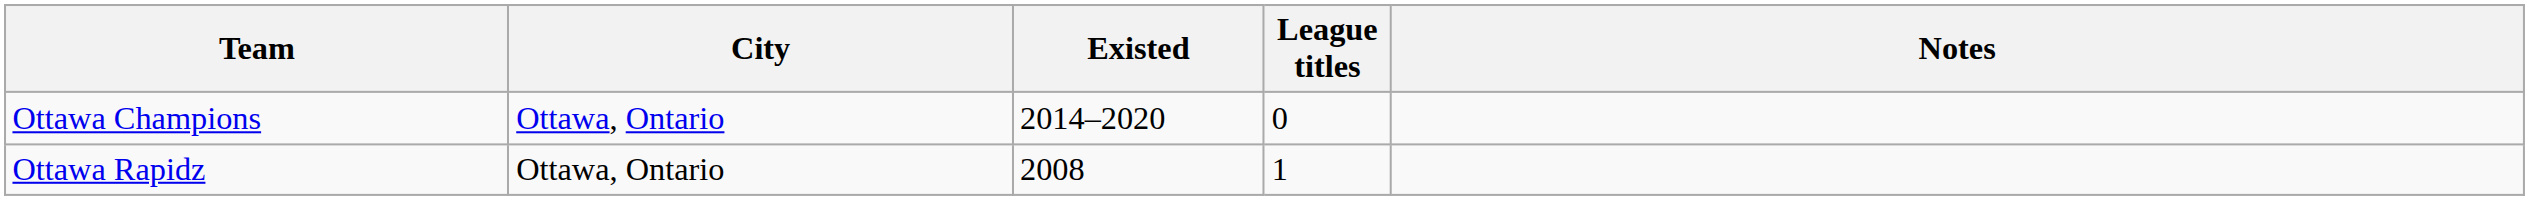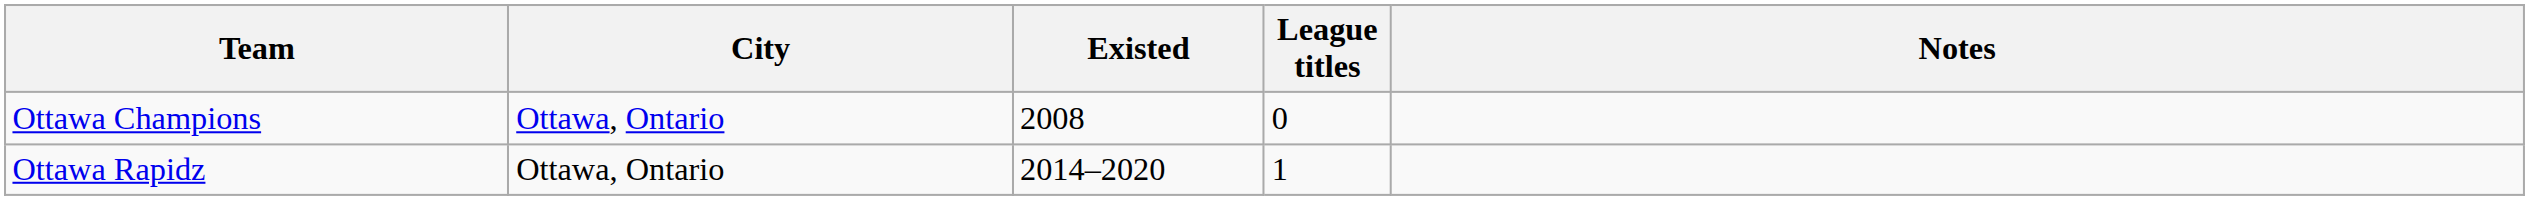 <table class="wikitable">
 <tr>
 <th bgcolor="#DDDDFF" width="20%">Team</th>
 <th bgcolor="#DDDDFF" width="20%">City</th>
 <th bgcolor="#DDDDFF" width="10%">Existed</th>
 <th bgcolor="#DDDDFF" width="5%">League titles</th>
 <th bgcolor="#DDDDFF" width="45%">Notes</th>
 </tr>
 <tr>
 <td><a href='#'>Ottawa Champions</a></td>
 <td><a href='#'>Ottawa</a>, <a href='#'>Ontario</a></td>
-<td>2014–2020</td>
+<td>2008</td>
 <td>0</td>
 <td></td>
 </tr>
 <tr>
 <td><a href='#'>Ottawa Rapidz</a></td>
 <td>Ottawa, Ontario</td>
-<td>2008</td>
+<td>2014–2020</td>
 <td>1</td>
 <td></td>
 </tr>
 </table>
